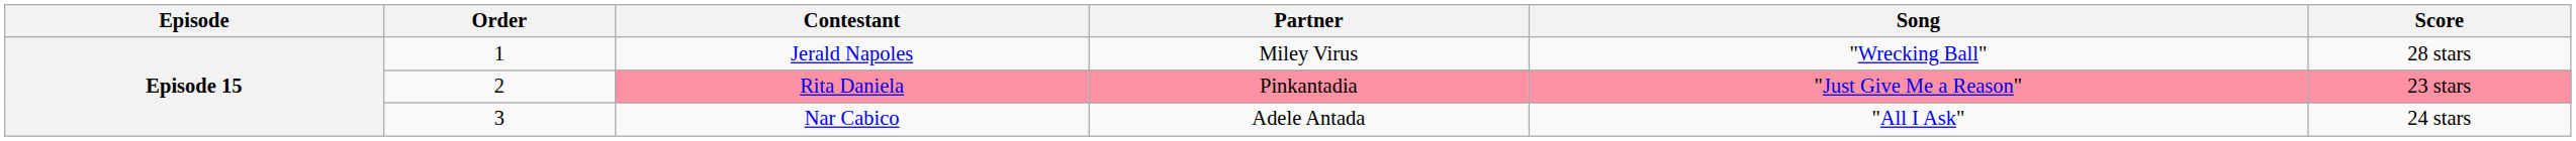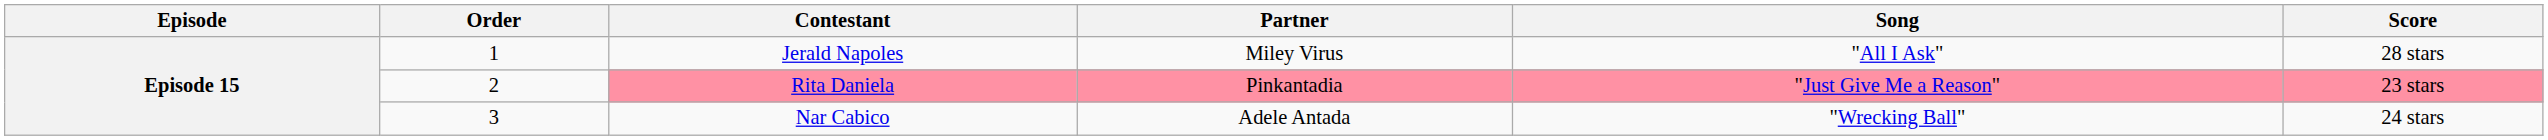 <table class="wikitable" style="text-align:center; width:100%;">
 <tr>
 <th>Episode</th>
 <th>Order</th>
 <th>Contestant</th>
 <th>Partner</th>
 <th>Song</th>
 <th>Score</th>
 </tr>
 <tr>
 <th rowspan=3>Episode 15<br></th>
 <td>1</td>
 <td><a href='#'>Jerald Napoles</a></td>
 <td>Miley Virus</td>
-<td>"<a href='#'>Wrecking Ball</a>"</td>
+<td>"<a href='#'>All I Ask</a>"</td>
 <td>28 stars</td>
 </tr>
 <tr>
 <td>2</td>
 <td style="background:#FF91A4;"><a href='#'>Rita Daniela</a></td>
 <td style="background:#FF91A4;">Pinkantadia</td>
 <td style="background:#FF91A4;">"<a href='#'>Just Give Me a Reason</a>"</td>
 <td style="background:#FF91A4;">23 stars</td>
 </tr>
 <tr>
 <td>3</td>
 <td><a href='#'>Nar Cabico</a></td>
 <td>Adele Antada</td>
-<td>"<a href='#'>All I Ask</a>"</td>
+<td>"<a href='#'>Wrecking Ball</a>"</td>
 <td>24 stars</td>
 </tr>
 </table>
